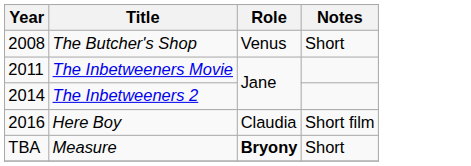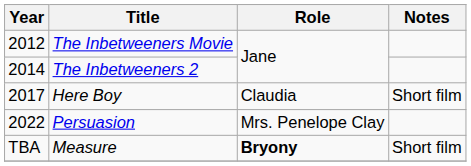 <table class="wikitable">
 <tr>
 <th>Year</th>
 <th>Title</th>
 <th>Role</th>
 <th>Notes</th>
 </tr>
 <tr>
-<td>2008</td>
-<td><em>The Butcher's Shop</em></td>
-<td>Venus</td>
-<td>Short</td>
-</tr>
-<tr>
-<td>2011</td>
+<td>2012</td>
 <td><em><a href='#'>The Inbetweeners Movie</a></em></td>
 <td rowspan=2>Jane</td>
 <td></td>
 </tr>
 <tr>
 <td>2014</td>
 <td><em><a href='#'>The Inbetweeners 2</a></em></td>
 <td></td>
 </tr>
 <tr>
-<td>2016</td>
+<td>2017</td>
 <td><em>Here Boy</em></td>
 <td>Claudia</td>
 <td>Short film</td>
 </tr>
 <tr>
+<td>2022</td>
+<td><em><a href='#'>Persuasion</a></em></td>
+<td>Mrs. Penelope Clay</td>
+<td></td>
+</tr>
+<tr>
 <td>TBA</td>
 <td><em>Measure</em></td>
 <td><strong>Bryony</strong></td>
-<td>Short</td>
+<td>Short film</td>
 </tr>
 <tr>
 </tr>
 </table>
